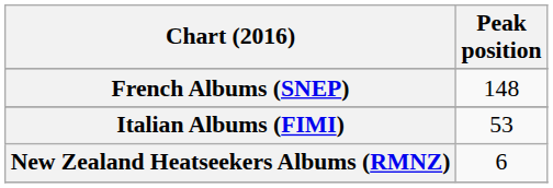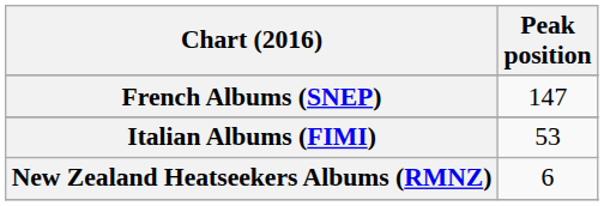 <table class="wikitable sortable plainrowheaders" style="text-align:center">
 <tr>
 <th scope="col">Chart (2016)</th>
 <th scope="col">Peak<br> position</th>
 </tr>
 <tr>
 </tr>
 <tr>
 </tr>
 <tr>
 </tr>
 <tr>
 </tr>
 <tr>
 </tr>
 <tr>
 <th scope="row">French Albums (<a href='#'>SNEP</a>)</th>
-<td>148</td>
+<td>147</td>
 </tr>
 <tr>
 </tr>
 <tr>
 <th scope="row">Italian Albums (<a href='#'>FIMI</a>)</th>
 <td>53</td>
 </tr>
 <tr>
 <th scope="row">New Zealand Heatseekers Albums (<a href='#'>RMNZ</a>)</th>
 <td>6</td>
 </tr>
 <tr>
 </tr>
 <tr>
 </tr>
 <tr>
 </tr>
 <tr>
 </tr>
 <tr>
 </tr>
 <tr>
 </tr>
 </table>
